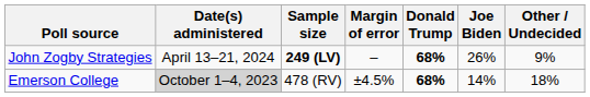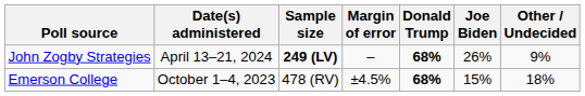 <table class="wikitable sortable mw-datatable" style="font-size:90%;text-align:center;line-height:17px">
 <tr valign=bottom>
 <th>Poll source</th>
 <th>Date(s)<br>administered</th>
 <th>Sample<br>size</th>
 <th>Margin<br>of error</th>
 <th class="unsortable">Donald<br>Trump<br></th>
 <th class="unsortable">Joe<br>Biden<br></th>
 <th class="unsortable">Other /<br>Undecided</th>
 </tr>
 <tr>
 <td style="text-align:left;"><a href='#'>John Zogby Strategies</a></td>
 <td data-sort-value="2024-05-01">April 13–21, 2024</td>
 <td><strong>249 (LV)</strong></td>
 <td>–</td>
 <td><strong>68%</strong></td>
 <td>26%</td>
 <td>9%</td>
 </tr>
 <tr>
 <td style="text-align:left;"><a href='#'>Emerson College</a></td>
-<td style="background: lightgrey;">October 1–4, 2023</td>
+<td>October 1–4, 2023</td>
 <td>478 (RV)</td>
 <td>±4.5%</td>
 <td><strong>68%</strong></td>
-<td>14%</td>
+<td>15%</td>
 <td>18%</td>
 </tr>
 </table>
